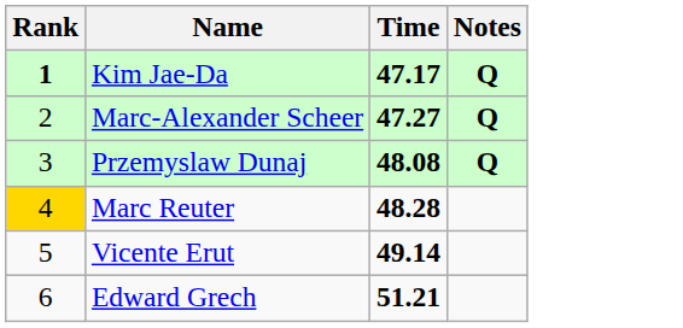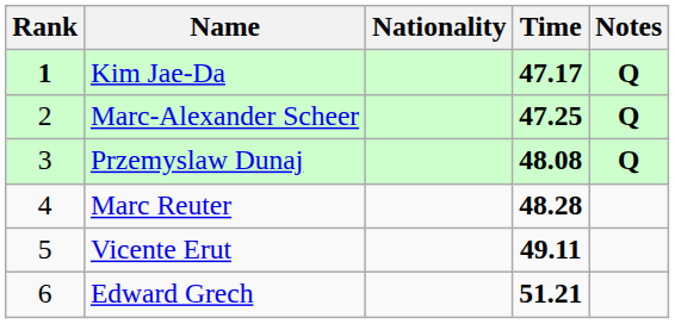 <table class="wikitable sortable" style="text-align:center">
 <tr>
 <th>Rank</th>
 <th>Name</th>
+<th>Nationality</th>
 <th>Time</th>
 <th>Notes</th>
 </tr>
 <tr bgcolor=ccffcc>
 <td><strong>1</strong></td>
 <td align=left><a href='#'>Kim Jae-Da</a></td>
+<td align=left></td>
 <td><strong>47.17</strong></td>
 <td><strong>Q</strong></td>
 </tr>
 <tr bgcolor=ccffcc>
 <td>2</td>
 <td align=left><a href='#'>Marc-Alexander Scheer</a></td>
-<td><strong>47.27</strong></td>
+<td align=left></td>
+<td><strong>47.25</strong></td>
 <td><strong>Q</strong></td>
 </tr>
 <tr bgcolor=ccffcc>
 <td>3</td>
 <td align=left><a href='#'>Przemyslaw Dunaj</a></td>
+<td align=left></td>
 <td><strong>48.08</strong></td>
 <td><strong>Q</strong></td>
 </tr>
 <tr>
-<td style="background: gold;">4</td>
+<td>4</td>
 <td align=left><a href='#'>Marc Reuter</a></td>
+<td align=left></td>
 <td><strong>48.28</strong></td>
 <td></td>
 </tr>
 <tr>
 <td>5</td>
 <td align=left><a href='#'>Vicente Erut</a></td>
-<td><strong>49.14</strong></td>
+<td align=left></td>
+<td><strong>49.11</strong></td>
 <td></td>
 </tr>
 <tr>
 <td>6</td>
 <td align=left><a href='#'>Edward Grech</a></td>
+<td align=left></td>
 <td><strong>51.21</strong></td>
 <td></td>
 </tr>
 </table>
